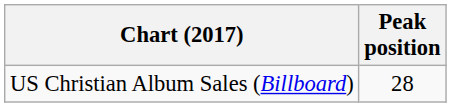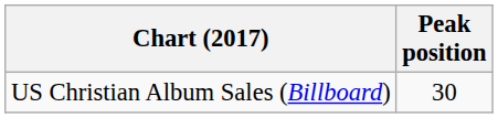 <table class="wikitable sortable plainrowheaders" style="text-align:center">
 <tr>
 <th scope="col">Chart (2017)</th>
 <th scope="col">Peak<br> position</th>
 </tr>
 <tr>
 <td>US Christian Album Sales (<em><a href='#'>Billboard</a></em>)</td>
-<td align="center">28</td>
+<td align="center">30</td>
 </tr>
 </table>
